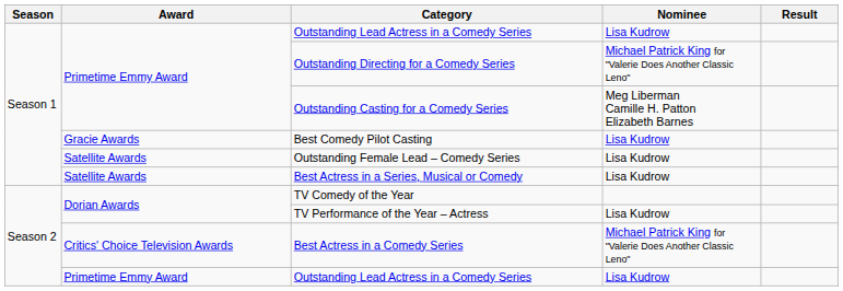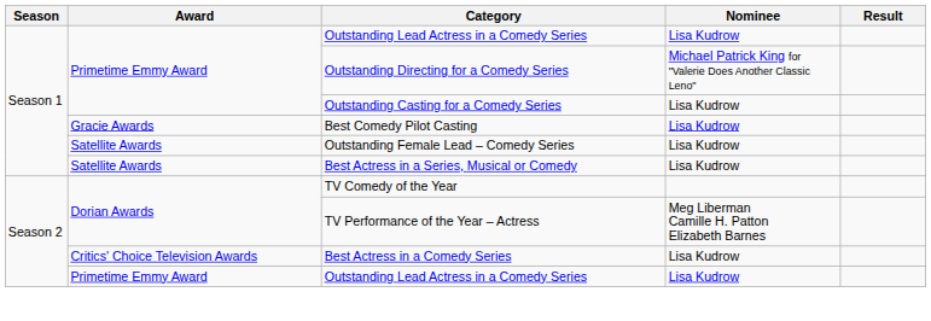 <table class="wikitable" style="font-size:95%;">
 <tr>
 <th style="width:50pt;">Season</th>
 <th style="width:220pt;">Award</th>
 <th style="width:300pt;">Category</th>
 <th style="width:150pt;">Nominee</th>
 <th style="width:70pt;">Result</th>
 </tr>
 <tr>
 <td rowspan=6>Season 1</td>
 <td rowspan=3><a href='#'>Primetime Emmy Award</a></td>
 <td><a href='#'>Outstanding Lead Actress in a Comedy Series</a></td>
 <td><a href='#'>Lisa Kudrow</a></td>
 <td></td>
 </tr>
 <tr>
 <td><a href='#'>Outstanding Directing for a Comedy Series</a></td>
 <td><a href='#'>Michael Patrick King</a> <small>for <br>"Valerie Does Another Classic Leno"</small></td>
 <td></td>
 </tr>
 <tr>
 <td><a href='#'>Outstanding Casting for a Comedy Series</a></td>
-<td>Meg Liberman<br>Camille H. Patton<br>Elizabeth Barnes</td>
+<td>Lisa Kudrow</td>
 <td></td>
 </tr>
 <tr>
 <td><a href='#'>Gracie Awards</a></td>
 <td>Best Comedy Pilot Casting</td>
 <td><a href='#'>Lisa Kudrow</a></td>
 <td></td>
 </tr>
 <tr>
 <td><a href='#'>Satellite Awards</a></td>
 <td>Outstanding Female Lead – Comedy Series</td>
 <td>Lisa Kudrow</td>
 <td></td>
 </tr>
 <tr>
 <td><a href='#'>Satellite Awards</a></td>
 <td><a href='#'>Best Actress in a Series, Musical or Comedy</a></td>
 <td>Lisa Kudrow</td>
 <td></td>
 </tr>
 <tr>
 <td rowspan=4>Season 2</td>
 <td rowspan=2><a href='#'>Dorian Awards</a></td>
 <td>TV Comedy of the Year</td>
 <td></td>
 <td></td>
 </tr>
 <tr>
 <td>TV Performance of the Year – Actress</td>
-<td>Lisa Kudrow</td>
+<td>Meg Liberman<br>Camille H. Patton<br>Elizabeth Barnes</td>
 <td></td>
 </tr>
 <tr>
 <td><a href='#'>Critics' Choice Television Awards</a></td>
 <td><a href='#'>Best Actress in a Comedy Series</a></td>
-<td><a href='#'>Michael Patrick King</a> <small>for <br>"Valerie Does Another Classic Leno"</small></td>
+<td>Lisa Kudrow</td>
 <td></td>
 </tr>
 <tr>
 <td><a href='#'>Primetime Emmy Award</a></td>
 <td><a href='#'>Outstanding Lead Actress in a Comedy Series</a></td>
 <td><a href='#'>Lisa Kudrow</a></td>
 <td></td>
 </tr>
 </table>
